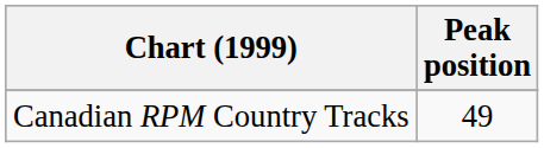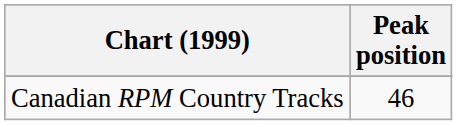 <table class="wikitable sortable">
 <tr>
 <th align="left">Chart (1999)</th>
 <th align="center">Peak<br>position</th>
 </tr>
 <tr>
 </tr>
 <tr>
 <td align="left">Canadian <em>RPM</em> Country Tracks</td>
-<td align="center">49</td>
+<td align="center">46</td>
 </tr>
 </table>
